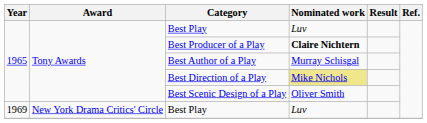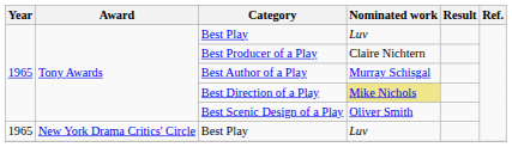 <table class="wikitable">
 <tr>
 <th>Year</th>
 <th>Award</th>
 <th>Category</th>
 <th>Nominated work</th>
 <th>Result</th>
 <th>Ref.</th>
 </tr>
 <tr>
 <td rowspan=5><a href='#'>1965</a></td>
 <td rowspan=5><a href='#'>Tony Awards</a></td>
 <td><a href='#'>Best Play</a></td>
 <td><em>Luv</em></td>
 <td></td>
 <td rowspan=6></td>
 </tr>
 <tr>
 <td><a href='#'>Best Producer of a Play</a></td>
-<td><strong>Claire Nichtern</strong></td>
+<td>Claire Nichtern</td>
 <td></td>
 </tr>
 <tr>
 <td><a href='#'>Best Author of a Play</a></td>
 <td><a href='#'>Murray Schisgal</a></td>
 <td></td>
 </tr>
 <tr>
 <td><a href='#'>Best Direction of a Play</a></td>
 <td style="background: khaki;"><a href='#'>Mike Nichols</a></td>
 <td></td>
 </tr>
 <tr>
 <td><a href='#'>Best Scenic Design of a Play</a></td>
 <td><a href='#'>Oliver Smith</a></td>
 <td></td>
 </tr>
 <tr>
-<td>1969</td>
+<td>1965</td>
 <td><a href='#'>New York Drama Critics' Circle</a></td>
 <td>Best Play</td>
 <td><em>Luv</em></td>
 <td></td>
 </tr>
 <tr>
 </tr>
 </table>
